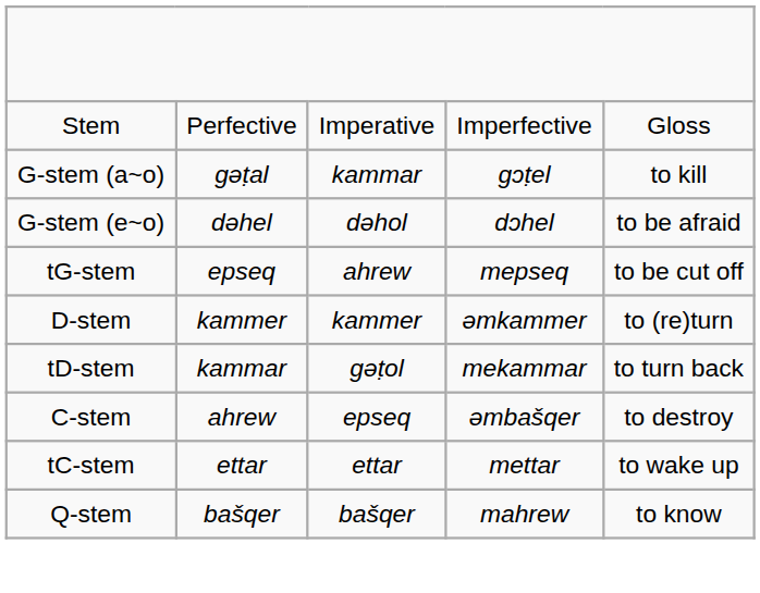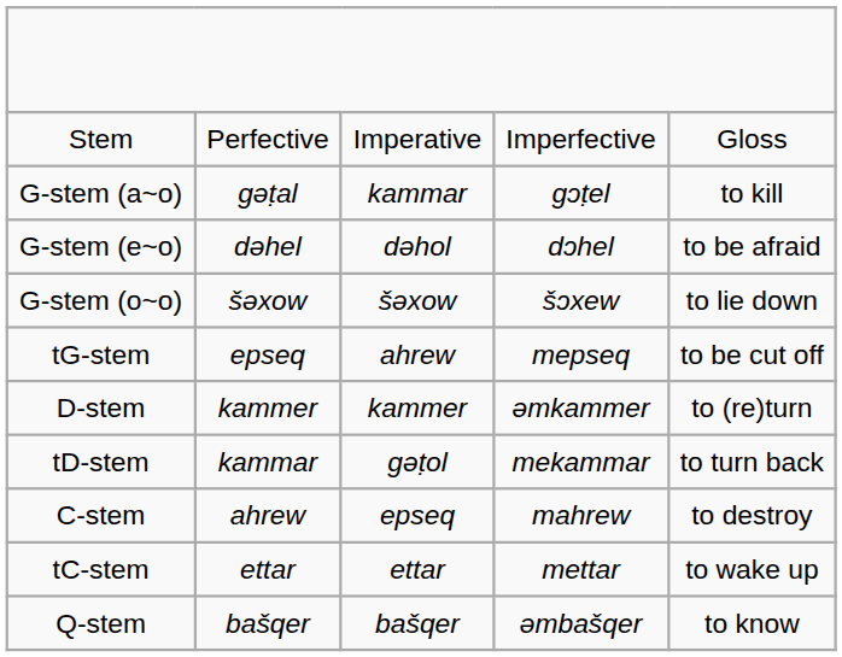 <table align="right" border="2" cellpadding="4" cellspacing="0" style="margin: 1em 1em 1em 0; background: #f9f9f9; border: 1px #aaa solid; border-collapse: collapse; font-size: 80%; text-align: center;">
 <tr style="vertical-align: center; font-size: small; height: 3em">
 </tr>
 <tr>
 <td style="font-size: 80%; text-align:center">Stem</td>
 <td style="font-size: 80%; text-align:center">Perfective</td>
 <td style="font-size: 80%; text-align:center">Imperative</td>
 <td style="font-size: 80%; text-align:center">Imperfective</td>
 <td style="font-size: 80%; text-align:center">Gloss</td>
 </tr>
 <tr>
 <td style="font-size: 80%; text-align:center">G-stem (a~o)</td>
 <td style="font-size: 80%; text-align:center"><em>gəṭal</em></td>
 <td style="font-size: 80%; text-align:center"><em>kammar</em></td>
 <td style="font-size: 80%; text-align:center"><em>gɔṭel</em></td>
 <td style="font-size: 80%; text-align:center">to kill</td>
 </tr>
 <tr>
 <td style="font-size: 80%; text-align:center">G-stem (e~o)</td>
 <td style="font-size: 80%; text-align:center"><em>dəhel</em></td>
 <td style="font-size: 80%; text-align:center"><em>dəhol</em></td>
 <td style="font-size: 80%; text-align:center"><em>dɔhel</em></td>
 <td style="font-size: 80%; text-align:center">to be afraid</td>
+</tr>
+<tr>
+<td style="font-size: 80%; text-align:center">G-stem (o~o)</td>
+<td style="font-size: 80%; text-align:center"><em>šəxow</em></td>
+<td style="font-size: 80%; text-align:center"><em> šəxow</em></td>
+<td style="font-size: 80%; text-align:center"><em>šɔxew</em></td>
+<td style="font-size: 80%; text-align:center">to lie down</td>
 </tr>
 <tr>
 <td style="font-size: 80%; text-align:center">tG-stem</td>
 <td style="font-size: 80%; text-align:center"><em>epseq</em></td>
 <td style="font-size: 80%; text-align:center"><em>ahrew</em></td>
 <td style="font-size: 80%; text-align:center"><em>mepseq</em></td>
 <td style="font-size: 80%; text-align:center">to be cut off</td>
 </tr>
 <tr>
 <td style="font-size: 80%; text-align:center">D-stem</td>
 <td style="font-size: 80%; text-align:center"><em>kammer</em></td>
 <td style="font-size: 80%; text-align:center"><em>kammer</em></td>
 <td style="font-size: 80%; text-align:center"><em>əmkammer</em></td>
 <td style="font-size: 80%; text-align:center">to (re)turn</td>
 </tr>
 <tr>
 <td style="font-size: 80%; text-align:center">tD-stem</td>
 <td style="font-size: 80%; text-align:center"><em>kammar</em></td>
 <td style="font-size: 80%; text-align:center"><em>gəṭol</em></td>
 <td style="font-size: 80%; text-align:center"><em>mekammar</em></td>
 <td style="font-size: 80%; text-align:center">to turn back</td>
 </tr>
 <tr>
 <td style="font-size: 80%; text-align:center">C-stem</td>
 <td style="font-size: 80%; text-align:center"><em>ahrew</em></td>
 <td style="font-size: 80%; text-align:center"><em>epseq</em></td>
-<td style="font-size: 80%; text-align:center"><em> əmbašqer</em></td>
+<td style="font-size: 80%; text-align:center"><em>mahrew</em></td>
 <td style="font-size: 80%; text-align:center">to destroy</td>
 </tr>
 <tr>
 <td style="font-size: 80%; text-align:center">tC-stem</td>
 <td style="font-size: 80%; text-align:center"><em>ettar</em></td>
 <td style="font-size: 80%; text-align:center"><em>ettar</em></td>
 <td style="font-size: 80%; text-align:center"><em>mettar</em></td>
 <td style="font-size: 80%; text-align:center">to wake up</td>
 </tr>
 <tr>
 <td style="font-size: 80%; text-align:center">Q-stem</td>
 <td style="font-size: 80%; text-align:center"><em>bašqer</em></td>
 <td style="font-size: 80%; text-align:center"><em>bašqer</em></td>
-<td style="font-size: 80%; text-align:center"><em>mahrew</em></td>
+<td style="font-size: 80%; text-align:center"><em> əmbašqer</em></td>
 <td style="font-size: 80%; text-align:center">to know</td>
 </tr>
 </table>
